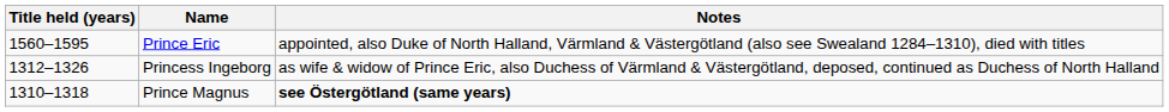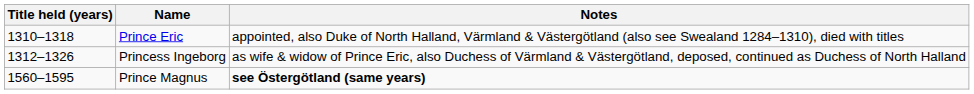 <table class="wikitable">
 <tr>
 <th><strong>Title held (years)</strong></th>
 <th><strong>Name</strong></th>
 <th><strong>Notes</strong></th>
 </tr>
 <tr>
-<td>1560–1595</td>
+<td>1310–1318</td>
 <td><a href='#'>Prince Eric</a></td>
 <td>appointed, also Duke of North Halland, Värmland & Västergötland (also see Swealand 1284–1310), died with titles</td>
 </tr>
 <tr>
 <td>1312–1326</td>
 <td>Princess Ingeborg</td>
 <td>as wife & widow of Prince Eric, also Duchess of Värmland & Västergötland, deposed, continued as Duchess of North Halland</td>
 </tr>
 <tr>
-<td>1310–1318</td>
+<td>1560–1595</td>
 <td>Prince Magnus</td>
 <td><strong>see Östergötland (same years)</strong></td>
 </tr>
 </table>
